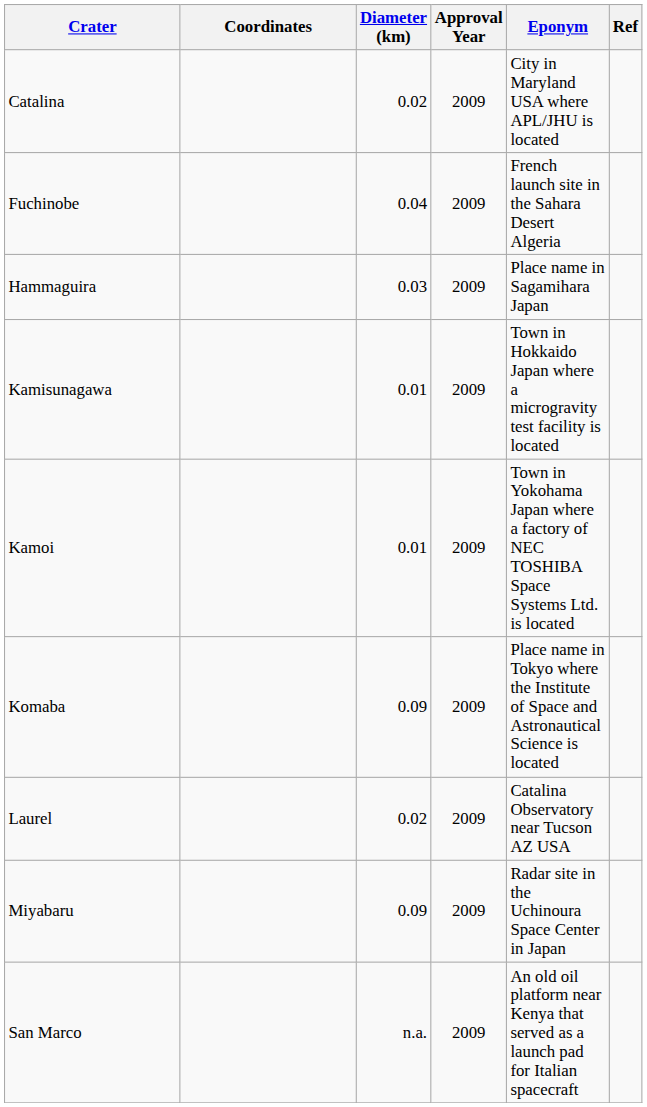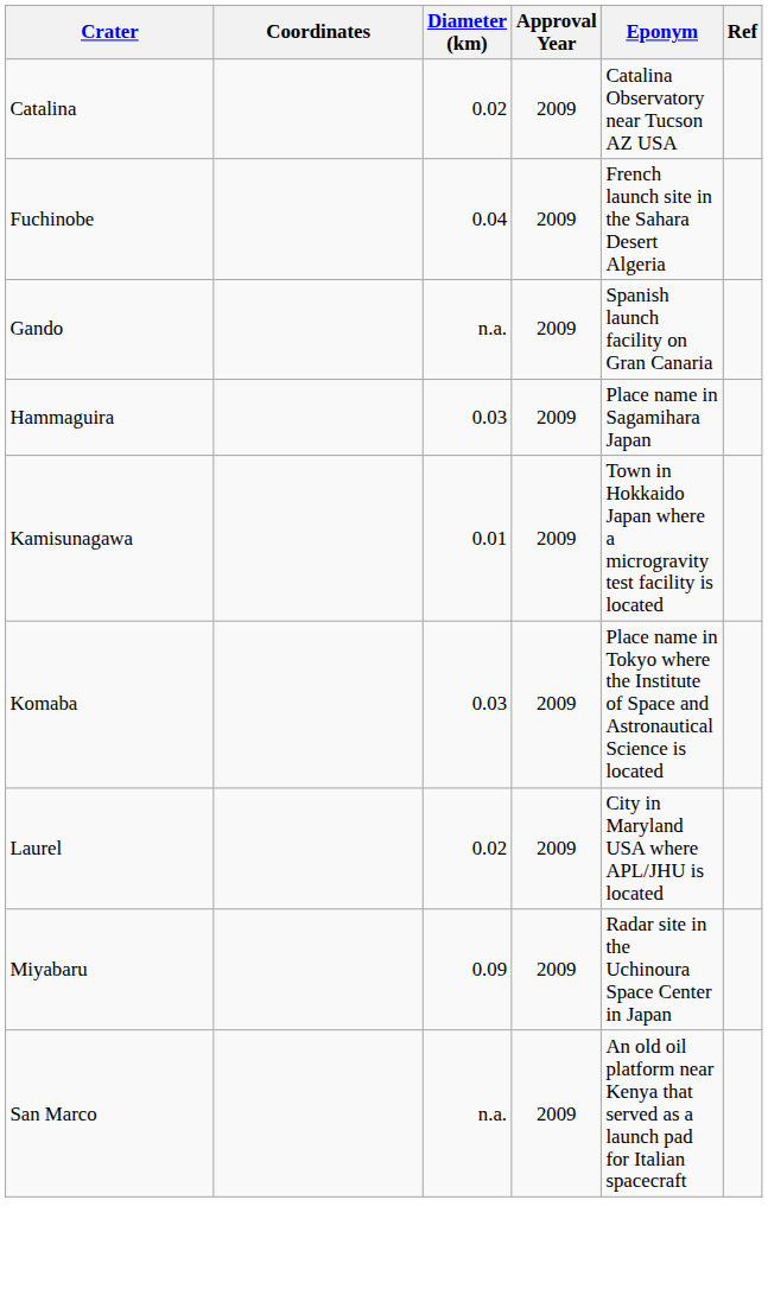 <table class="wikitable sortable" style="min-width: 90%">
 <tr>
 <th style="width:10em"><a href='#'>Crater</a></th>
 <th style="width:10em">Coordinates</th>
 <th><a href='#'>Diameter</a><br>(km)</th>
 <th>Approval<br>Year</th>
 <th class="unsortable"><a href='#'>Eponym</a></th>
 <th class="unsortable">Ref</th>
 </tr>
 <tr id="Catalina">
 <td>Catalina</td>
 <td></td>
 <td align=right>0.02</td>
 <td align=center>2009</td>
-<td>City in Maryland USA where APL/JHU is located</td>
+<td>Catalina Observatory near Tucson AZ USA</td>
 <td></td>
 </tr>
 <tr id="Fuchinobe">
 <td>Fuchinobe</td>
 <td></td>
 <td align=right>0.04</td>
 <td align=center>2009</td>
 <td>French launch site in the Sahara Desert Algeria</td>
+<td></td>
+</tr>
+<tr id="Gando">
+<td>Gando</td>
+<td></td>
+<td align=right>n.a.</td>
+<td align=center>2009</td>
+<td>Spanish launch facility on Gran Canaria</td>
 <td></td>
 </tr>
 <tr id="Hammaguira">
 <td>Hammaguira</td>
 <td></td>
 <td align=right>0.03</td>
 <td align=center>2009</td>
 <td>Place name in Sagamihara Japan</td>
 <td></td>
 </tr>
 <tr id="Kamisunagawa">
 <td>Kamisunagawa</td>
 <td></td>
 <td align=right>0.01</td>
 <td align=center>2009</td>
 <td>Town in Hokkaido Japan where a microgravity test facility is located</td>
 <td></td>
 </tr>
-<tr id="Kamoi">
-<td>Kamoi</td>
-<td></td>
-<td align=right>0.01</td>
-<td align=center>2009</td>
-<td>Town in Yokohama Japan where a factory of NEC TOSHIBA Space Systems Ltd. is located</td>
-<td></td>
-</tr>
 <tr id="Komaba">
 <td>Komaba</td>
 <td></td>
-<td align=right>0.09</td>
+<td align=right>0.03</td>
 <td align=center>2009</td>
 <td>Place name in Tokyo where the Institute of Space and Astronautical Science is located</td>
 <td></td>
 </tr>
 <tr id="Laurel">
 <td>Laurel</td>
 <td></td>
 <td align=right>0.02</td>
 <td align=center>2009</td>
-<td>Catalina Observatory near Tucson AZ USA</td>
+<td>City in Maryland USA where APL/JHU is located</td>
 <td></td>
 </tr>
 <tr id="Miyabaru">
 <td>Miyabaru</td>
 <td></td>
 <td align=right>0.09</td>
 <td align=center>2009</td>
 <td>Radar site in the Uchinoura Space Center in Japan</td>
 <td></td>
 </tr>
 <tr id="San Marco">
 <td>San Marco</td>
 <td></td>
 <td align=right>n.a.</td>
 <td align=center>2009</td>
 <td>An old oil platform near Kenya that served as a launch pad for Italian spacecraft</td>
 <td></td>
 </tr>
 </table>
